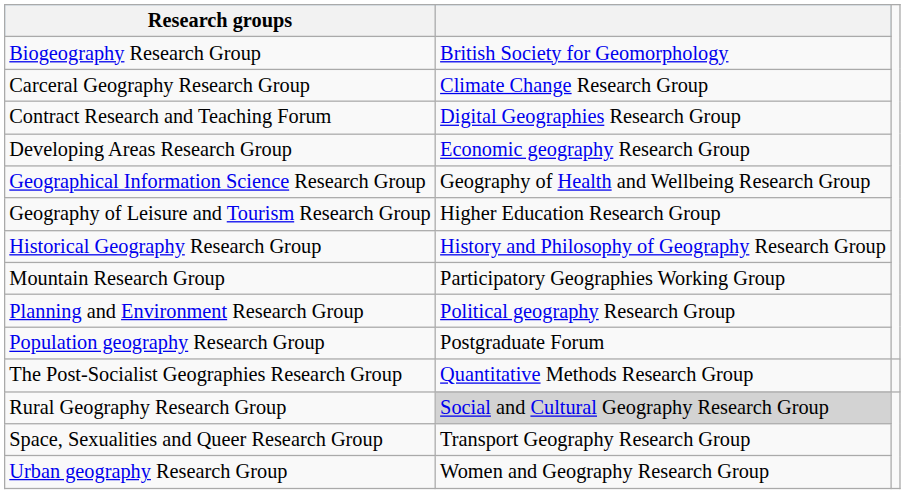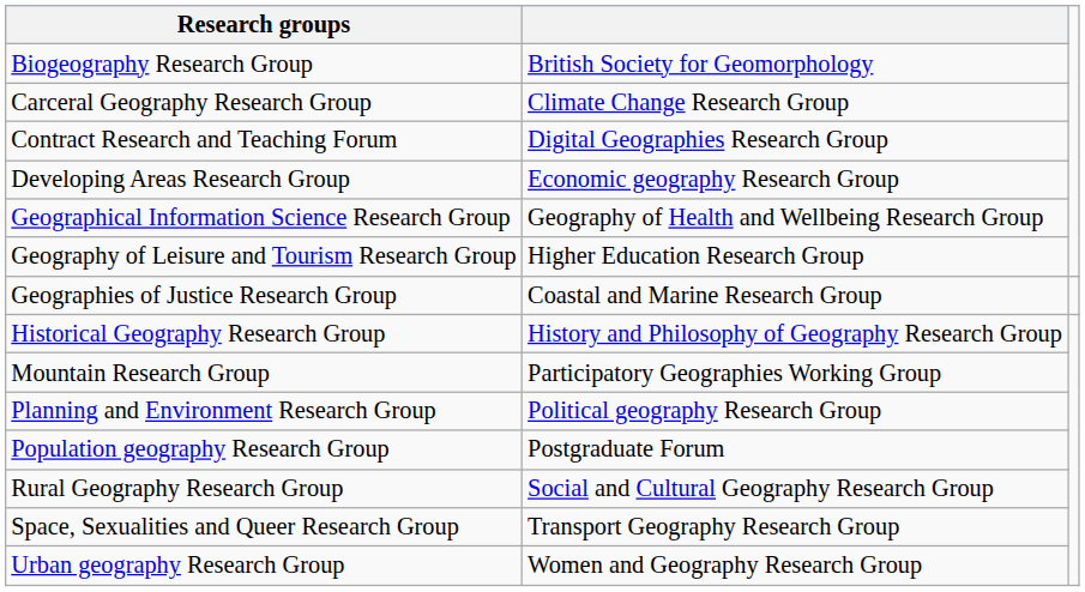 <table class="wikitable">
 <tr style="background:#adf;">
 <th>Research groups</th>
 <th></th>
 </tr>
 <tr>
 <td><a href='#'>Biogeography</a> Research Group</td>
 <td><a href='#'>British Society for Geomorphology</a></td>
 </tr>
 <tr>
 <td>Carceral Geography Research Group</td>
 <td><a href='#'>Climate Change</a> Research Group</td>
 </tr>
 <tr>
 <td>Contract Research and Teaching Forum</td>
 <td><a href='#'>Digital Geographies</a> Research Group</td>
 </tr>
 <tr>
 <td>Developing Areas Research Group</td>
 <td><a href='#'>Economic geography</a> Research Group</td>
 </tr>
 <tr>
 <td><a href='#'>Geographical Information Science</a> Research Group</td>
 <td>Geography of <a href='#'>Health</a> and Wellbeing Research Group</td>
 </tr>
 <tr>
 <td>Geography of Leisure and <a href='#'>Tourism</a> Research Group</td>
 <td>Higher Education Research Group</td>
 </tr>
 <tr>
+<td>Geographies of Justice Research Group</td>
+<td>Coastal and Marine Research Group</td>
+<td></td>
+</tr>
+<tr>
 <td><a href='#'>Historical Geography</a> Research Group</td>
 <td><a href='#'>History and Philosophy of Geography</a> Research Group</td>
 </tr>
 <tr>
 <td>Mountain Research Group</td>
 <td>Participatory Geographies Working Group</td>
 </tr>
 <tr>
 <td><a href='#'>Planning</a> and <a href='#'>Environment</a> Research Group</td>
 <td><a href='#'>Political geography</a> Research Group</td>
 </tr>
 <tr>
 <td><a href='#'>Population geography</a> Research Group</td>
 <td>Postgraduate Forum</td>
 </tr>
 <tr>
-<td>The Post-Socialist Geographies Research Group</td>
-<td><a href='#'>Quantitative</a> Methods Research Group</td>
-<td></td>
-</tr>
-<tr>
 <td>Rural Geography Research Group</td>
-<td style="background: lightgrey;"><a href='#'>Social</a> and <a href='#'>Cultural</a> Geography Research Group</td>
+<td><a href='#'>Social</a> and <a href='#'>Cultural</a> Geography Research Group</td>
 </tr>
 <tr>
 <td>Space, Sexualities and Queer Research Group</td>
 <td>Transport Geography Research Group</td>
 </tr>
 <tr>
 <td><a href='#'>Urban geography</a> Research Group</td>
 <td>Women and Geography Research Group</td>
 </tr>
 </table>
